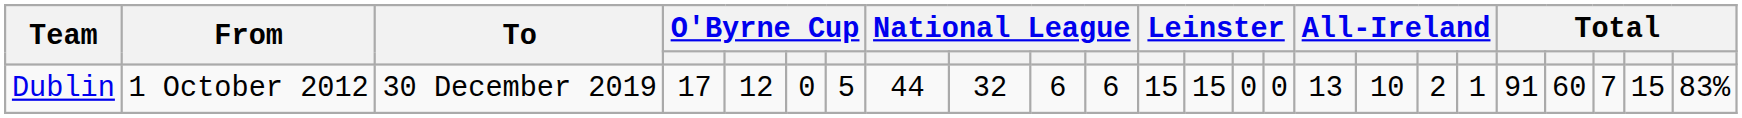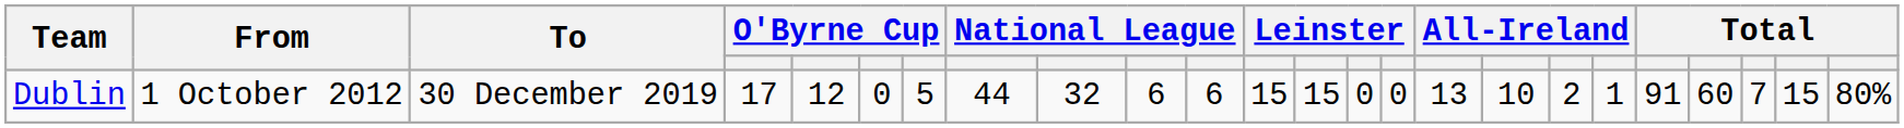 <table class="wikitable" style="text-align:center">
 <tr>
 <th rowspan="2">Team</th>
 <th rowspan="2">From</th>
 <th rowspan="2">To</th>
 <th colspan="4"><a href='#'>O'Byrne Cup</a></th>
 <th colspan="4"><a href='#'>National League</a></th>
 <th colspan="4"><a href='#'>Leinster</a></th>
 <th colspan="4"><a href='#'>All-Ireland</a></th>
 <th colspan="5">Total</th>
 </tr>
 <tr>
 <th></th>
 <th></th>
 <th></th>
 <th></th>
 <th></th>
 <th></th>
 <th></th>
 <th></th>
 <th></th>
 <th></th>
 <th></th>
 <th></th>
 <th></th>
 <th></th>
 <th></th>
 <th></th>
 <th></th>
 <th></th>
 <th></th>
 <th></th>
 <th></th>
 </tr>
 <tr>
 <td rowspan="1"><a href='#'>Dublin</a></td>
 <td>1 October 2012</td>
 <td>30 December 2019</td>
 <td>17</td>
 <td>12</td>
 <td>0</td>
 <td>5</td>
 <td>44</td>
 <td>32</td>
 <td>6</td>
 <td>6</td>
 <td>15</td>
 <td>15</td>
 <td>0</td>
 <td>0</td>
 <td>13</td>
 <td>10</td>
 <td>2</td>
 <td>1</td>
 <td>91</td>
 <td>60</td>
 <td>7</td>
 <td>15</td>
-<td>83%</td>
+<td>80%</td>
 </tr>
 </table>
